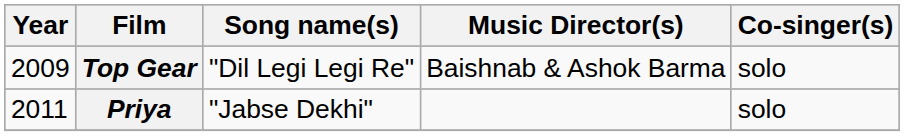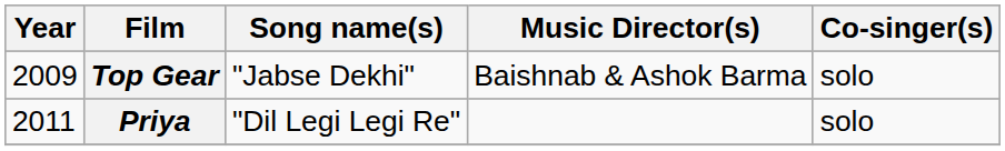 <table class="wikitable sortable">
 <tr>
 <th>Year</th>
 <th>Film</th>
 <th>Song name(s)</th>
 <th>Music Director(s)</th>
 <th>Co-singer(s)</th>
 </tr>
 <tr>
 <td>2009</td>
 <th><em>Top Gear</em></th>
-<td>"Dil Legi Legi Re"</td>
+<td>"Jabse Dekhi"</td>
 <td>Baishnab & Ashok Barma</td>
 <td>solo</td>
 </tr>
 <tr>
 <td>2011</td>
 <th><em>Priya</em></th>
-<td>"Jabse Dekhi"</td>
+<td>"Dil Legi Legi Re"</td>
 <td></td>
 <td>solo</td>
 </tr>
 <tr>
 </tr>
 </table>
